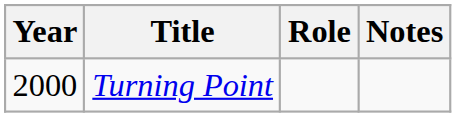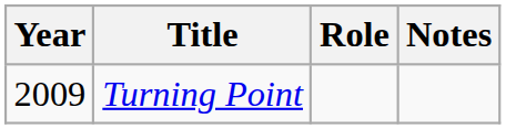 <table class="wikitable" style="font-size: 95%;">
 <tr>
 <th>Year</th>
 <th>Title</th>
 <th>Role</th>
 <th>Notes</th>
 </tr>
 <tr>
-<td>2000</td>
+<td>2009</td>
 <td><em><a href='#'>Turning Point</a></em></td>
 <td></td>
 <td></td>
 </tr>
 </table>
